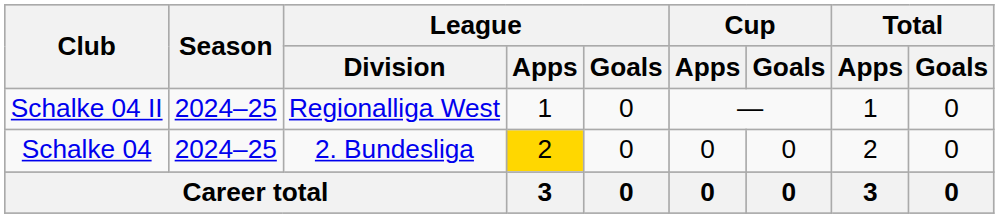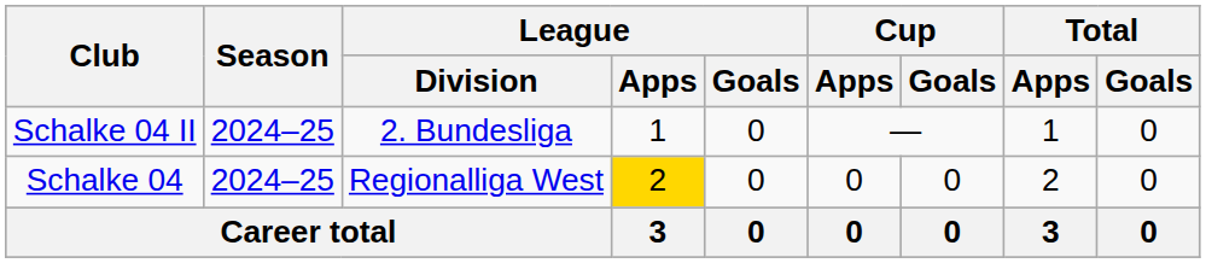 <table class="wikitable nowrap" style="text-align:center">
 <tr>
 <th rowspan="2">Club</th>
 <th rowspan="2">Season</th>
 <th colspan="3">League</th>
 <th colspan="2">Cup</th>
 <th colspan="2">Total</th>
 </tr>
 <tr>
 <th>Division</th>
 <th>Apps</th>
 <th>Goals</th>
 <th>Apps</th>
 <th>Goals</th>
 <th>Apps</th>
 <th>Goals</th>
 </tr>
 <tr>
 <td><a href='#'>Schalke 04 II</a></td>
 <td><a href='#'>2024–25</a></td>
-<td><a href='#'>Regionalliga West</a></td>
+<td><a href='#'>2. Bundesliga</a></td>
 <td>1</td>
 <td>0</td>
 <td colspan="2">—</td>
 <td>1</td>
 <td>0</td>
 </tr>
 <tr>
 <td><a href='#'>Schalke 04</a></td>
 <td><a href='#'>2024–25</a></td>
-<td><a href='#'>2. Bundesliga</a></td>
+<td><a href='#'>Regionalliga West</a></td>
 <td style="background: gold;">2</td>
 <td>0</td>
 <td>0</td>
 <td>0</td>
 <td>2</td>
 <td>0</td>
 </tr>
 <tr>
 <th colspan="3">Career total</th>
 <th>3</th>
 <th>0</th>
 <th>0</th>
 <th>0</th>
 <th>3</th>
 <th>0</th>
 </tr>
 </table>
